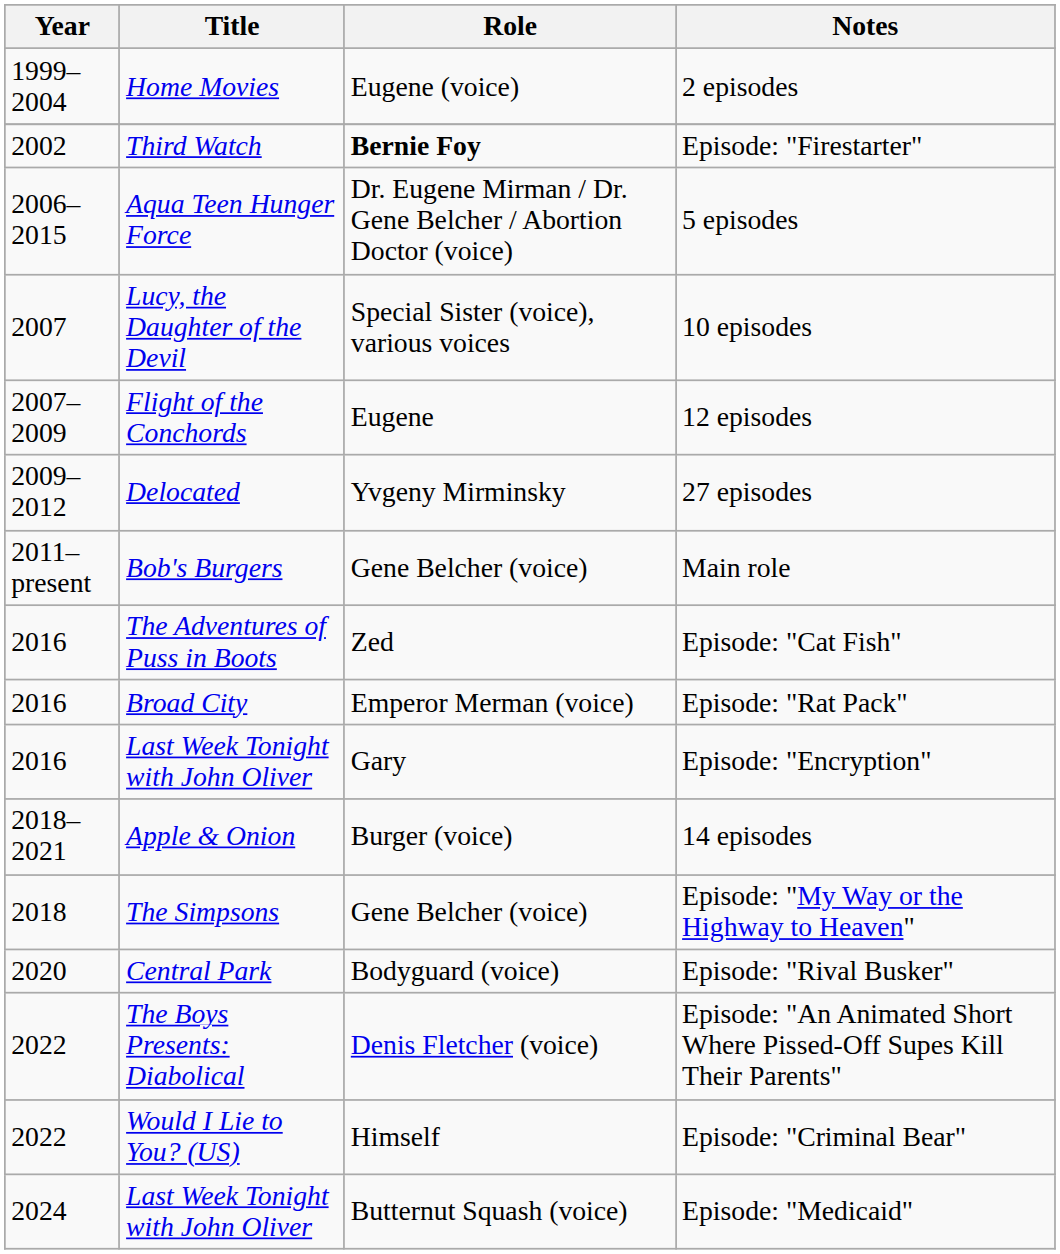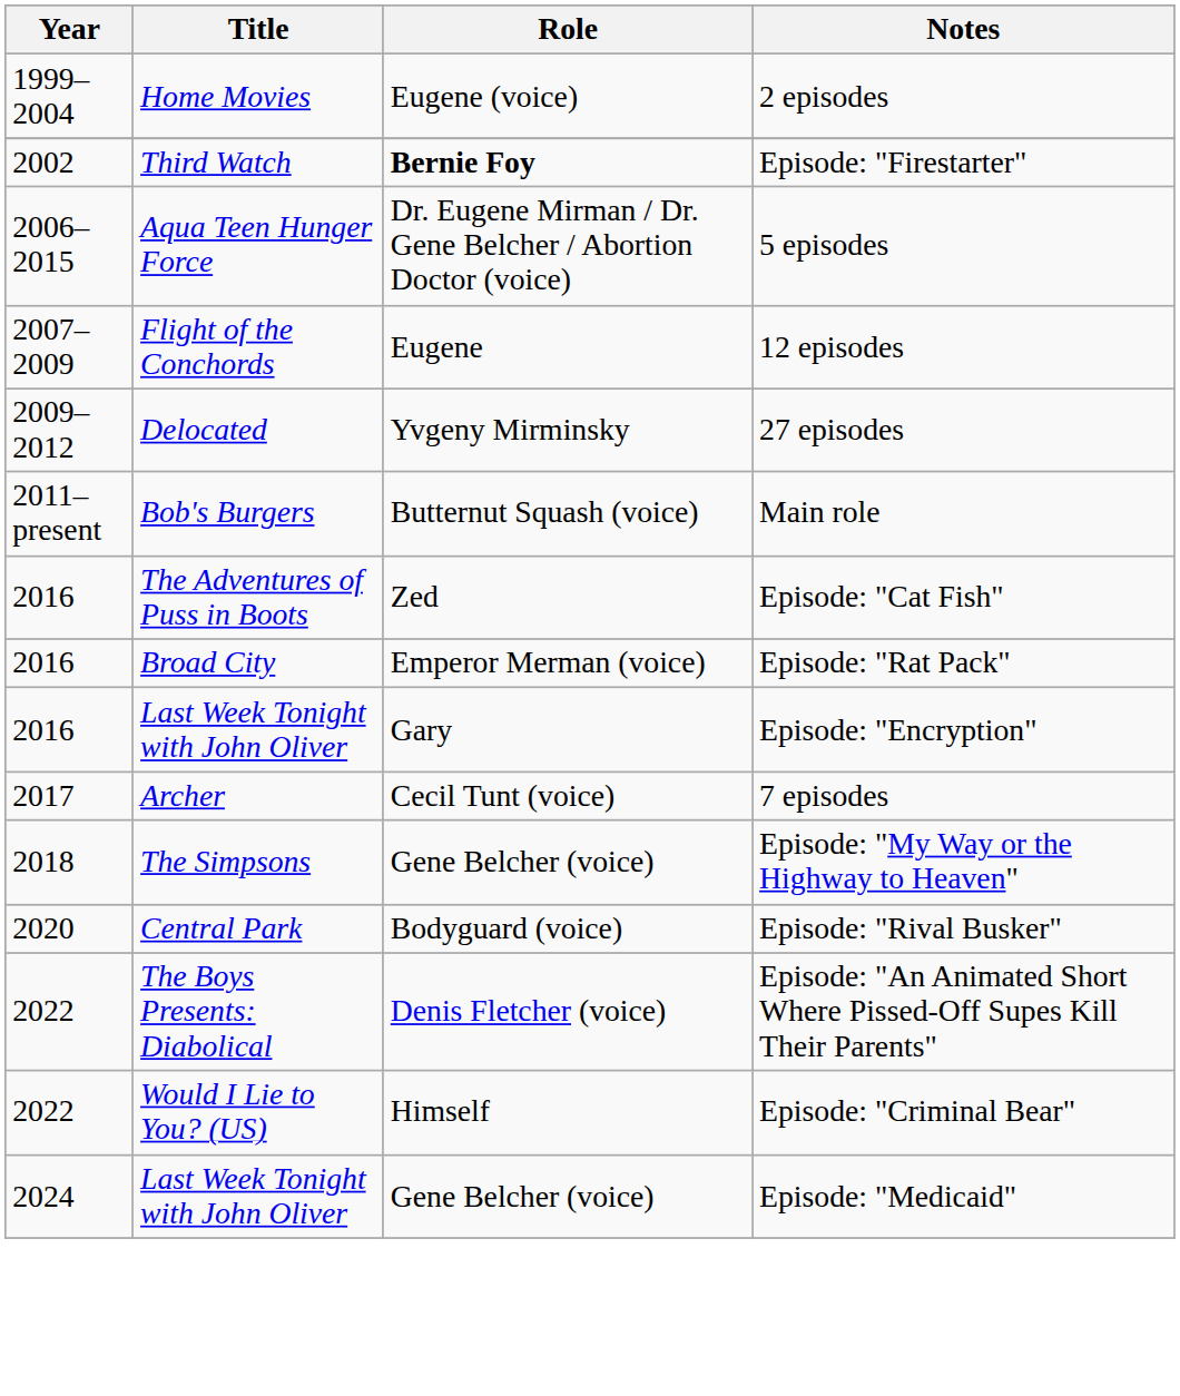 <table class="wikitable sortable">
 <tr>
 <th>Year</th>
 <th>Title</th>
 <th>Role</th>
 <th>Notes</th>
 </tr>
 <tr>
 <td>1999–2004</td>
 <td><em><a href='#'>Home Movies</a></em></td>
 <td>Eugene (voice)</td>
 <td>2 episodes</td>
 </tr>
 <tr>
 </tr>
 <tr>
 <td>2002</td>
 <td><em><a href='#'>Third Watch</a></em></td>
 <td><strong>Bernie Foy</strong></td>
 <td>Episode: "Firestarter"</td>
 </tr>
 <tr>
 <td>2006–2015</td>
 <td><em><a href='#'>Aqua Teen Hunger Force</a></em></td>
 <td>Dr. Eugene Mirman / Dr. Gene Belcher / Abortion Doctor (voice)</td>
 <td>5 episodes</td>
 </tr>
 <tr>
-<td>2007</td>
-<td><em><a href='#'>Lucy, the Daughter of the Devil</a></em></td>
-<td>Special Sister (voice), various voices</td>
-<td>10 episodes</td>
-</tr>
-<tr>
 <td>2007–2009</td>
 <td><em><a href='#'>Flight of the Conchords</a></em></td>
 <td>Eugene</td>
 <td>12 episodes</td>
 </tr>
 <tr>
 <td>2009–2012</td>
 <td><em><a href='#'>Delocated</a></em></td>
 <td>Yvgeny Mirminsky</td>
 <td>27 episodes</td>
 </tr>
 <tr>
 <td>2011–present</td>
 <td><em><a href='#'>Bob's Burgers</a></em></td>
-<td>Gene Belcher (voice)</td>
+<td>Butternut Squash (voice)</td>
 <td>Main role</td>
 </tr>
 <tr>
 <td>2016</td>
 <td><em><a href='#'>The Adventures of Puss in Boots</a></em></td>
 <td>Zed</td>
 <td>Episode: "Cat Fish"</td>
 </tr>
 <tr>
 <td>2016</td>
 <td><em><a href='#'>Broad City</a></em></td>
 <td>Emperor Merman (voice)</td>
 <td>Episode: "Rat Pack"</td>
 </tr>
 <tr>
 <td>2016</td>
 <td><em><a href='#'>Last Week Tonight with John Oliver</a></em></td>
 <td>Gary</td>
 <td>Episode: "Encryption"</td>
 </tr>
 <tr>
-<td>2018–2021</td>
-<td><em><a href='#'>Apple & Onion</a></em></td>
-<td>Burger (voice)</td>
-<td>14 episodes</td>
+<td>2017</td>
+<td><em><a href='#'>Archer</a></em></td>
+<td>Cecil Tunt (voice)</td>
+<td>7 episodes</td>
 </tr>
 <tr>
 <td>2018</td>
 <td><em><a href='#'>The Simpsons</a></em></td>
 <td>Gene Belcher (voice)</td>
 <td>Episode: "<a href='#'>My Way or the Highway to Heaven</a>"</td>
 </tr>
 <tr>
 <td>2020</td>
 <td><em><a href='#'>Central Park</a></em></td>
 <td>Bodyguard (voice)</td>
 <td>Episode: "Rival Busker"</td>
 </tr>
 <tr>
 <td>2022</td>
 <td><em><a href='#'>The Boys Presents: Diabolical</a></em></td>
 <td><a href='#'>Denis Fletcher</a> (voice)</td>
 <td>Episode: "An Animated Short Where Pissed-Off Supes Kill Their Parents"</td>
 </tr>
 <tr>
 <td>2022</td>
 <td><em><a href='#'>Would I Lie to You? (US)</a></em></td>
 <td>Himself</td>
 <td>Episode: "Criminal Bear"</td>
 </tr>
 <tr>
 <td>2024</td>
 <td><em><a href='#'>Last Week Tonight with John Oliver</a></em></td>
-<td>Butternut Squash (voice)</td>
+<td>Gene Belcher (voice)</td>
 <td>Episode: "Medicaid"</td>
 </tr>
 </table>
